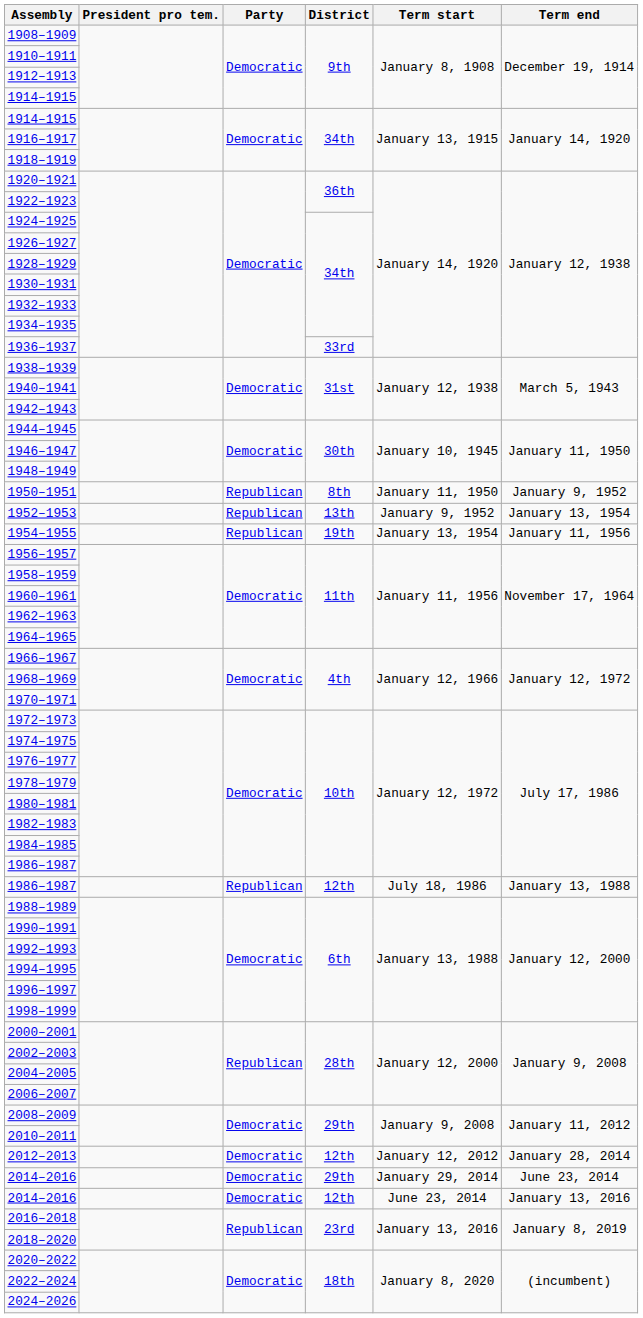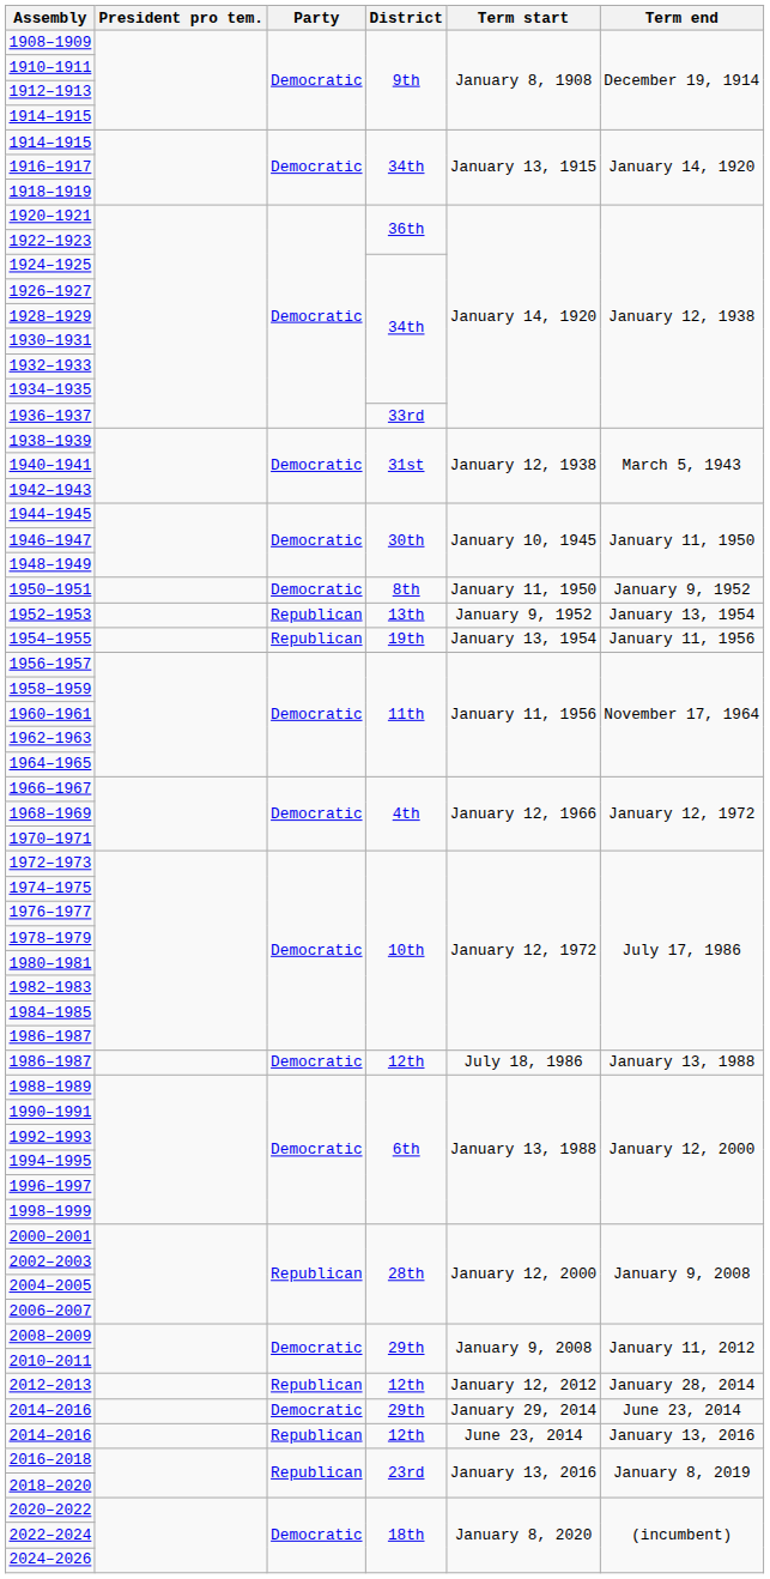 <table class="wikitable sortable" style="text-align:center">
 <tr>
 <th>Assembly</th>
 <th>President pro tem.</th>
 <th>Party</th>
 <th>District</th>
 <th>Term start</th>
 <th>Term end</th>
 </tr>
 <tr>
 <td><a href='#'>1908–1909</a></td>
 <td rowspan="4"></td>
 <td rowspan="4" ><a href='#'>Democratic</a></td>
 <td rowspan="4"><a href='#'>9th</a></td>
 <td rowspan="4">January 8, 1908</td>
 <td rowspan="4">December 19, 1914</td>
 </tr>
 <tr>
 <td><a href='#'>1910–1911</a></td>
 </tr>
 <tr>
 <td><a href='#'>1912–1913</a></td>
 </tr>
 <tr>
 <td><a href='#'>1914–1915</a></td>
 </tr>
 <tr>
 <td><a href='#'>1914–1915</a></td>
 <td rowspan="3"></td>
 <td rowspan="3" ><a href='#'>Democratic</a></td>
 <td rowspan="3"><a href='#'>34th</a></td>
 <td rowspan="3">January 13, 1915</td>
 <td rowspan="3">January 14, 1920</td>
 </tr>
 <tr>
 <td><a href='#'>1916–1917</a></td>
 </tr>
 <tr>
 <td><a href='#'>1918–1919</a></td>
 </tr>
 <tr>
 <td><a href='#'>1920–1921</a></td>
 <td rowspan="9"></td>
 <td rowspan="9" ><a href='#'>Democratic</a></td>
 <td rowspan="2"><a href='#'>36th</a></td>
 <td rowspan="9">January 14, 1920</td>
 <td rowspan="9">January 12, 1938</td>
 </tr>
 <tr>
 <td><a href='#'>1922–1923</a></td>
 </tr>
 <tr>
 <td><a href='#'>1924–1925</a></td>
 <td rowspan="6"><a href='#'>34th</a></td>
 </tr>
 <tr>
 <td><a href='#'>1926–1927</a></td>
 </tr>
 <tr>
 <td><a href='#'>1928–1929</a></td>
 </tr>
 <tr>
 <td><a href='#'>1930–1931</a></td>
 </tr>
 <tr>
 <td><a href='#'>1932–1933</a></td>
 </tr>
 <tr>
 <td><a href='#'>1934–1935</a></td>
 </tr>
 <tr>
 <td><a href='#'>1936–1937</a></td>
 <td><a href='#'>33rd</a></td>
 </tr>
 <tr>
 <td><a href='#'>1938–1939</a></td>
 <td rowspan="3"></td>
 <td rowspan="3" ><a href='#'>Democratic</a></td>
 <td rowspan="3"><a href='#'>31st</a></td>
 <td rowspan="3">January 12, 1938</td>
 <td rowspan="3">March 5, 1943</td>
 </tr>
 <tr>
 <td><a href='#'>1940–1941</a></td>
 </tr>
 <tr>
 <td><a href='#'>1942–1943</a></td>
 </tr>
 <tr>
 <td><a href='#'>1944–1945</a></td>
 <td rowspan="3"></td>
 <td rowspan="3" ><a href='#'>Democratic</a></td>
 <td rowspan="3"><a href='#'>30th</a></td>
 <td rowspan="3">January 10, 1945</td>
 <td rowspan="3">January 11, 1950</td>
 </tr>
 <tr>
 <td><a href='#'>1946–1947</a></td>
 </tr>
 <tr>
 <td><a href='#'>1948–1949</a></td>
 </tr>
 <tr>
 <td><a href='#'>1950–1951</a></td>
 <td></td>
-<td><a href='#'>Republican</a></td>
+<td><a href='#'>Democratic</a></td>
 <td><a href='#'>8th</a> </td>
 <td>January 11, 1950</td>
 <td>January 9, 1952</td>
 </tr>
 <tr>
 <td><a href='#'>1952–1953</a></td>
 <td></td>
 <td><a href='#'>Republican</a></td>
 <td><a href='#'>13th</a></td>
 <td>January 9, 1952</td>
 <td>January 13, 1954</td>
 </tr>
 <tr>
 <td><a href='#'>1954–1955</a></td>
 <td></td>
 <td><a href='#'>Republican</a></td>
 <td><a href='#'>19th</a></td>
 <td>January 13, 1954</td>
 <td>January 11, 1956</td>
 </tr>
 <tr>
 <td><a href='#'>1956–1957</a></td>
 <td rowspan="5"></td>
 <td rowspan="5" ><a href='#'>Democratic</a></td>
 <td rowspan="5"><a href='#'>11th</a></td>
 <td rowspan="5">January 11, 1956</td>
 <td rowspan="5">November 17, 1964</td>
 </tr>
 <tr>
 <td><a href='#'>1958–1959</a></td>
 </tr>
 <tr>
 <td><a href='#'>1960–1961</a></td>
 </tr>
 <tr>
 <td><a href='#'>1962–1963</a></td>
 </tr>
 <tr>
 <td><a href='#'>1964–1965</a></td>
 </tr>
 <tr>
 <td><a href='#'>1966–1967</a></td>
 <td rowspan="3"></td>
 <td rowspan="3" ><a href='#'>Democratic</a></td>
 <td rowspan="3"><a href='#'>4th</a></td>
 <td rowspan="3">January 12, 1966</td>
 <td rowspan="3">January 12, 1972</td>
 </tr>
 <tr>
 <td><a href='#'>1968–1969</a></td>
 </tr>
 <tr>
 <td><a href='#'>1970–1971</a></td>
 </tr>
 <tr>
 <td><a href='#'>1972–1973</a></td>
 <td rowspan="8"></td>
 <td rowspan="8" ><a href='#'>Democratic</a></td>
 <td rowspan="8"><a href='#'>10th</a></td>
 <td rowspan="8">January 12, 1972</td>
 <td rowspan="8">July 17, 1986</td>
 </tr>
 <tr>
 <td><a href='#'>1974–1975</a></td>
 </tr>
 <tr>
 <td><a href='#'>1976–1977</a></td>
 </tr>
 <tr>
 <td><a href='#'>1978–1979</a></td>
 </tr>
 <tr>
 <td><a href='#'>1980–1981</a></td>
 </tr>
 <tr>
 <td><a href='#'>1982–1983</a></td>
 </tr>
 <tr>
 <td><a href='#'>1984–1985</a></td>
 </tr>
 <tr>
 <td><a href='#'>1986–1987</a></td>
 </tr>
 <tr>
 <td><a href='#'>1986–1987</a></td>
 <td></td>
-<td><a href='#'>Republican</a></td>
+<td><a href='#'>Democratic</a></td>
 <td><a href='#'>12th</a></td>
 <td>July 18, 1986</td>
 <td>January 13, 1988</td>
 </tr>
 <tr>
 <td><a href='#'>1988–1989</a></td>
 <td rowspan="6"></td>
 <td rowspan="6" ><a href='#'>Democratic</a></td>
 <td rowspan="6"><a href='#'>6th</a></td>
 <td rowspan="6">January 13, 1988</td>
 <td rowspan="6">January 12, 2000</td>
 </tr>
 <tr>
 <td><a href='#'>1990–1991</a></td>
 </tr>
 <tr>
 <td><a href='#'>1992–1993</a></td>
 </tr>
 <tr>
 <td><a href='#'>1994–1995</a></td>
 </tr>
 <tr>
 <td><a href='#'>1996–1997</a></td>
 </tr>
 <tr>
 <td><a href='#'>1998–1999</a></td>
 </tr>
 <tr>
 <td><a href='#'>2000–2001</a></td>
 <td rowspan="4"></td>
 <td rowspan="4" ><a href='#'>Republican</a></td>
 <td rowspan="4"><a href='#'>28th</a></td>
 <td rowspan="4">January 12, 2000</td>
 <td rowspan="4">January 9, 2008</td>
 </tr>
 <tr>
 <td><a href='#'>2002–2003</a></td>
 </tr>
 <tr>
 <td><a href='#'>2004–2005</a></td>
 </tr>
 <tr>
 <td><a href='#'>2006–2007</a></td>
 </tr>
 <tr>
 <td><a href='#'>2008–2009</a></td>
 <td rowspan="2"></td>
 <td rowspan="2" ><a href='#'>Democratic</a></td>
 <td rowspan="2"><a href='#'>29th</a></td>
 <td rowspan="2">January 9, 2008</td>
 <td rowspan="2">January 11, 2012</td>
 </tr>
 <tr>
 <td><a href='#'>2010–2011</a></td>
 </tr>
 <tr>
 <td><a href='#'>2012–2013</a></td>
 <td></td>
-<td><a href='#'>Democratic</a></td>
+<td><a href='#'>Republican</a></td>
 <td><a href='#'>12th</a></td>
 <td>January 12, 2012</td>
 <td>January 28, 2014</td>
 </tr>
 <tr>
 <td><a href='#'>2014–2016</a></td>
 <td></td>
 <td><a href='#'>Democratic</a></td>
 <td><a href='#'>29th</a></td>
 <td>January 29, 2014</td>
 <td>June 23, 2014</td>
 </tr>
 <tr>
 <td><a href='#'>2014–2016</a></td>
 <td></td>
-<td><a href='#'>Democratic</a></td>
+<td><a href='#'>Republican</a></td>
 <td><a href='#'>12th</a></td>
 <td>June 23, 2014</td>
 <td>January 13, 2016</td>
 </tr>
 <tr>
 <td><a href='#'>2016–2018</a></td>
 <td rowspan="2"></td>
 <td rowspan="2" ><a href='#'>Republican</a></td>
 <td rowspan="2"><a href='#'>23rd</a></td>
 <td rowspan="2">January 13, 2016</td>
 <td rowspan="2">January 8, 2019</td>
 </tr>
 <tr>
 <td><a href='#'>2018–2020</a></td>
 </tr>
 <tr>
 <td><a href='#'>2020–2022</a></td>
 <td rowspan="3"></td>
 <td rowspan="3" ><a href='#'>Democratic</a></td>
 <td rowspan="3"><a href='#'>18th</a></td>
 <td rowspan="3">January 8, 2020</td>
 <td rowspan="3">(incumbent)</td>
 </tr>
 <tr>
 <td><a href='#'>2022–2024</a></td>
 </tr>
 <tr>
 <td><a href='#'>2024–2026</a></td>
 </tr>
 </table>
